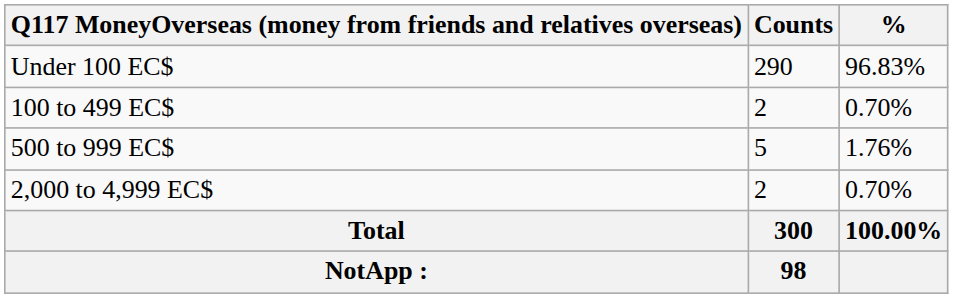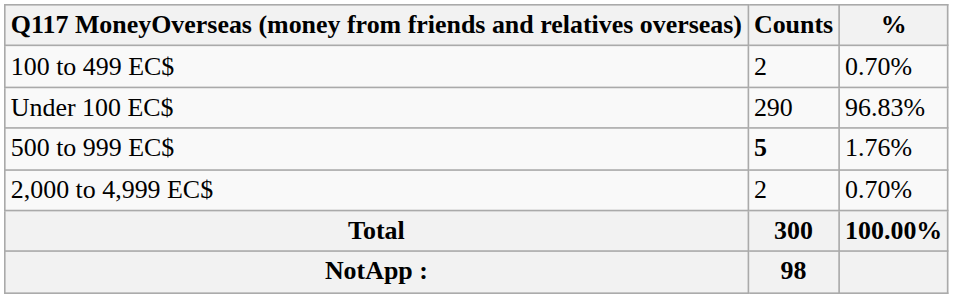 <table class="wikitable sortable">
 <tr>
 <th>Q117 MoneyOverseas (money from friends and relatives overseas)</th>
 <th>Counts</th>
 <th>%</th>
 </tr>
 <tr>
+<td>100 to 499 EC$</td>
+<td>2</td>
+<td>0.70%</td>
+</tr>
+<tr>
 <td>Under 100 EC$</td>
 <td>290</td>
 <td>96.83%</td>
 </tr>
 <tr>
-<td>100 to 499 EC$</td>
-<td>2</td>
-<td>0.70%</td>
-</tr>
-<tr>
 <td>500 to 999 EC$</td>
-<td>5</td>
+<td><strong>5</strong></td>
 <td>1.76%</td>
 </tr>
 <tr>
 <td>2,000 to 4,999 EC$</td>
 <td>2</td>
 <td>0.70%</td>
 </tr>
 <tr>
 <th>Total</th>
 <th>300</th>
 <th>100.00%</th>
 </tr>
 <tr>
 <th>NotApp :</th>
 <th>98</th>
 <th></th>
 </tr>
 </table>
